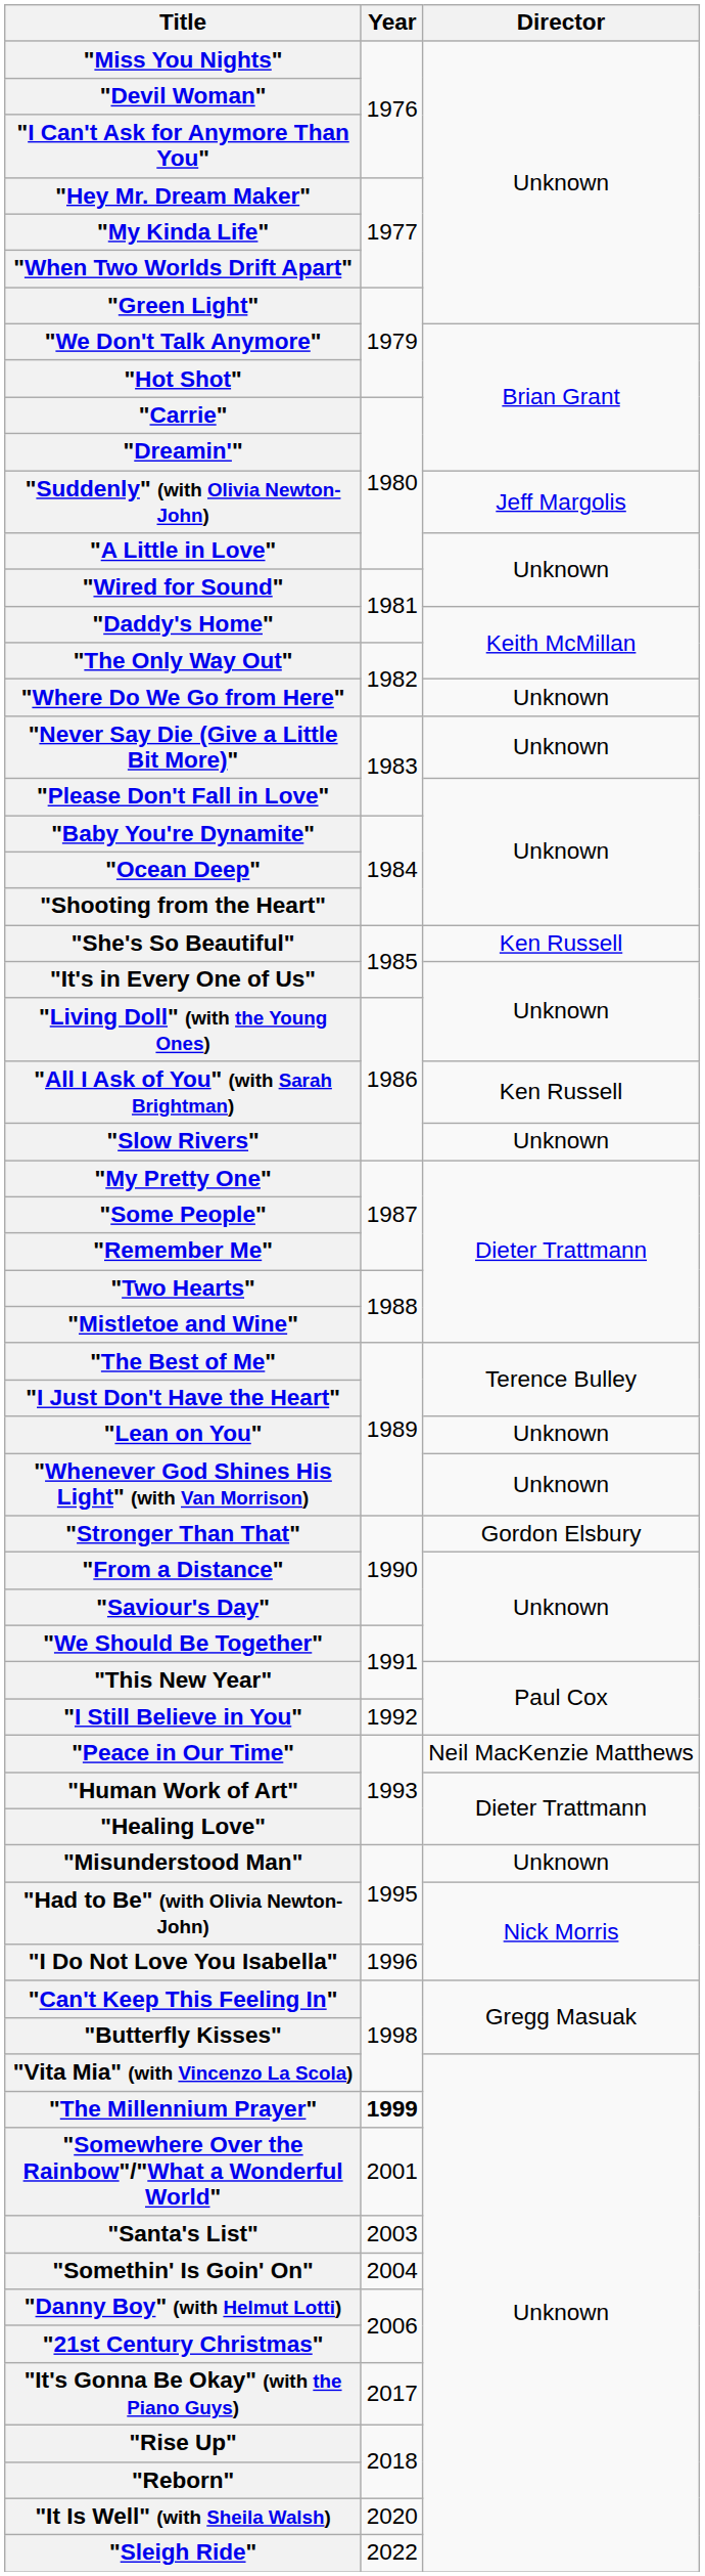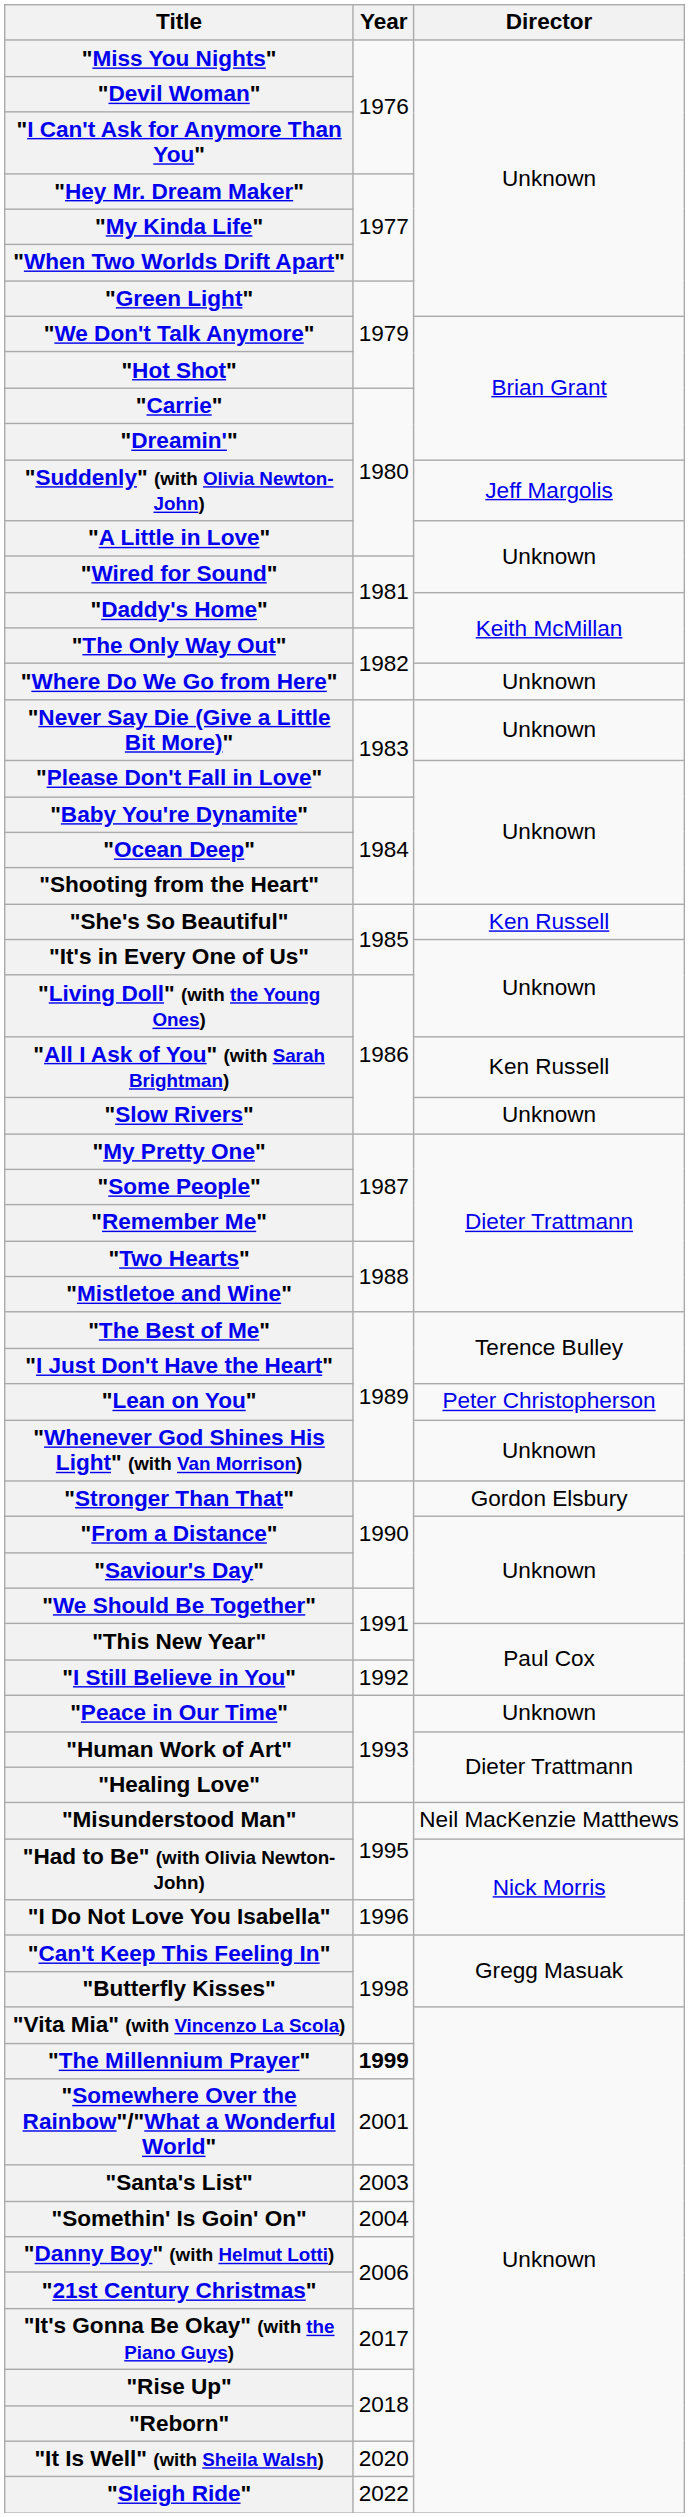 <table class="wikitable plainrowheaders" style="text-align:center;">
 <tr>
 <th scope="col" style="width:15em;">Title</th>
 <th scope="col">Year</th>
 <th>Director</th>
 </tr>
 <tr>
 <th scope="row">"<a href='#'>Miss You Nights</a>"</th>
 <td rowspan="3">1976</td>
 <td rowspan="7">Unknown</td>
 </tr>
 <tr>
 <th scope="row">"<a href='#'>Devil Woman</a>"</th>
 </tr>
 <tr>
 <th scope="row">"<a href='#'>I Can't Ask for Anymore Than You</a>"</th>
 </tr>
 <tr>
 <th scope="row">"<a href='#'>Hey Mr. Dream Maker</a>"</th>
 <td rowspan="3">1977</td>
 </tr>
 <tr>
 <th scope="row">"<a href='#'>My Kinda Life</a>"</th>
 </tr>
 <tr>
 <th scope="row">"<a href='#'>When Two Worlds Drift Apart</a>"</th>
 </tr>
 <tr>
 <th scope="row">"<a href='#'>Green Light</a>"</th>
 <td rowspan="3">1979</td>
 </tr>
 <tr>
 <th scope="row">"<a href='#'>We Don't Talk Anymore</a>"</th>
 <td rowspan="4"><a href='#'>Brian Grant</a></td>
 </tr>
 <tr>
 <th scope="row">"<a href='#'>Hot Shot</a>"</th>
 </tr>
 <tr>
 <th scope="row">"<a href='#'>Carrie</a>"</th>
 <td rowspan="4">1980</td>
 </tr>
 <tr>
 <th scope="row">"<a href='#'>Dreamin'</a>"</th>
 </tr>
 <tr>
 <th scope="row">"<a href='#'>Suddenly</a>" <small>(with <a href='#'>Olivia Newton-John</a>)</small></th>
 <td><a href='#'>Jeff Margolis</a></td>
 </tr>
 <tr>
 <th scope="row">"<a href='#'>A Little in Love</a>"</th>
 <td rowspan="2">Unknown</td>
 </tr>
 <tr>
 <th scope="row">"<a href='#'>Wired for Sound</a>"</th>
 <td rowspan="2">1981</td>
 </tr>
 <tr>
 <th scope="row">"<a href='#'>Daddy's Home</a>"</th>
 <td rowspan="2"><a href='#'>Keith McMillan</a></td>
 </tr>
 <tr>
 <th scope="row">"<a href='#'>The Only Way Out</a>"</th>
 <td rowspan="2">1982</td>
 </tr>
 <tr>
 <th scope="row">"<a href='#'>Where Do We Go from Here</a>"</th>
 <td>Unknown</td>
 </tr>
 <tr>
 <th scope="row">"<a href='#'>Never Say Die (Give a Little Bit More)</a>"</th>
 <td rowspan="2">1983</td>
 <td>Unknown</td>
 </tr>
 <tr>
 <th scope="row">"<a href='#'>Please Don't Fall in Love</a>"</th>
 <td rowspan="4">Unknown</td>
 </tr>
 <tr>
 <th scope="row">"<a href='#'>Baby You're Dynamite</a>"</th>
 <td rowspan="3">1984</td>
 </tr>
 <tr>
 <th scope="row">"<a href='#'>Ocean Deep</a>"</th>
 </tr>
 <tr>
 <th scope="row">"Shooting from the Heart"</th>
 </tr>
 <tr>
 <th scope="row">"She's So Beautiful"</th>
 <td rowspan="2">1985</td>
 <td><a href='#'>Ken Russell</a></td>
 </tr>
 <tr>
 <th scope="row">"It's in Every One of Us"</th>
 <td rowspan="2">Unknown</td>
 </tr>
 <tr>
 <th scope="row">"<a href='#'>Living Doll</a>" <small>(with <a href='#'>the Young Ones</a>)</small></th>
 <td rowspan="3">1986</td>
 </tr>
 <tr>
 <th scope="row">"<a href='#'>All I Ask of You</a>" <small>(with <a href='#'>Sarah Brightman</a>)</small></th>
 <td>Ken Russell</td>
 </tr>
 <tr>
 <th scope="row">"<a href='#'>Slow Rivers</a>"</th>
 <td>Unknown</td>
 </tr>
 <tr>
 <th scope="row">"<a href='#'>My Pretty One</a>"</th>
 <td rowspan="3">1987</td>
 <td rowspan="5"><a href='#'>Dieter Trattmann</a></td>
 </tr>
 <tr>
 <th scope="row">"<a href='#'>Some People</a>"</th>
 </tr>
 <tr>
 <th scope="row">"<a href='#'>Remember Me</a>"</th>
 </tr>
 <tr>
 <th scope="row">"<a href='#'>Two Hearts</a>"</th>
 <td rowspan="2">1988</td>
 </tr>
 <tr>
 <th scope="row">"<a href='#'>Mistletoe and Wine</a>"</th>
 </tr>
 <tr>
 <th scope="row">"<a href='#'>The Best of Me</a>"</th>
 <td rowspan="4">1989</td>
 <td rowspan="2">Terence Bulley</td>
 </tr>
 <tr>
 <th scope="row">"<a href='#'>I Just Don't Have the Heart</a>"</th>
 </tr>
 <tr>
 <th scope="row">"<a href='#'>Lean on You</a>"</th>
-<td>Unknown</td>
+<td><a href='#'>Peter Christopherson</a></td>
 </tr>
 <tr>
 <th scope="row">"<a href='#'>Whenever God Shines His Light</a>" <small>(with <a href='#'>Van Morrison</a>)</small></th>
 <td>Unknown</td>
 </tr>
 <tr>
 <th scope="row">"<a href='#'>Stronger Than That</a>"</th>
 <td rowspan="3">1990</td>
 <td>Gordon Elsbury</td>
 </tr>
 <tr>
 <th scope="row">"<a href='#'>From a Distance</a>"</th>
 <td rowspan="3">Unknown</td>
 </tr>
 <tr>
 <th scope="row">"<a href='#'>Saviour's Day</a>"</th>
 </tr>
 <tr>
 <th scope="row">"<a href='#'>We Should Be Together</a>"</th>
 <td rowspan="2">1991</td>
 </tr>
 <tr>
 <th scope="row">"This New Year"</th>
 <td rowspan="2">Paul Cox</td>
 </tr>
 <tr>
 <th scope="row">"<a href='#'>I Still Believe in You</a>"</th>
 <td>1992</td>
 </tr>
 <tr>
 <th scope="row">"<a href='#'>Peace in Our Time</a>"</th>
 <td rowspan="3">1993</td>
-<td>Neil MacKenzie Matthews</td>
+<td>Unknown</td>
 </tr>
 <tr>
 <th scope="row">"Human Work of Art"</th>
 <td rowspan="2">Dieter Trattmann</td>
 </tr>
 <tr>
 <th scope="row">"Healing Love"</th>
 </tr>
 <tr>
 <th scope="row">"Misunderstood Man"</th>
 <td rowspan="2">1995</td>
-<td>Unknown</td>
+<td>Neil MacKenzie Matthews</td>
 </tr>
 <tr>
 <th scope="row">"Had to Be" <small>(with Olivia Newton-John)</small></th>
 <td rowspan="2"><a href='#'>Nick Morris</a></td>
 </tr>
 <tr>
 <th scope="row">"I Do Not Love You Isabella"</th>
 <td>1996</td>
 </tr>
 <tr>
 <th scope="row">"<a href='#'>Can't Keep This Feeling In</a>"</th>
 <td rowspan="3">1998</td>
 <td rowspan="2">Gregg Masuak</td>
 </tr>
 <tr>
 <th scope="row">"Butterfly Kisses"</th>
 </tr>
 <tr>
 <th scope="row">"Vita Mia" <small>(with <a href='#'>Vincenzo La Scola</a>)</small></th>
 <td rowspan="12">Unknown</td>
 </tr>
 <tr>
 <th scope="row">"<a href='#'>The Millennium Prayer</a>"</th>
 <td><strong>1999</strong></td>
 </tr>
 <tr>
 <th scope="row">"<a href='#'>Somewhere Over the Rainbow</a>"/"<a href='#'>What a Wonderful World</a>"</th>
 <td>2001</td>
 </tr>
 <tr>
 <th scope="row">"Santa's List"</th>
 <td>2003</td>
 </tr>
 <tr>
 <th scope="row">"Somethin' Is Goin' On"</th>
 <td>2004</td>
 </tr>
 <tr>
 <th scope="row">"<a href='#'>Danny Boy</a>" <small>(with <a href='#'>Helmut Lotti</a>)</small></th>
 <td rowspan="2">2006</td>
 </tr>
 <tr>
 <th scope="row">"<a href='#'>21st Century Christmas</a>"</th>
 </tr>
 <tr>
 <th scope="row">"It's Gonna Be Okay" <small>(with <a href='#'>the Piano Guys</a>)</small></th>
 <td>2017</td>
 </tr>
 <tr>
 <th scope="row">"Rise Up"</th>
 <td rowspan="2">2018</td>
 </tr>
 <tr>
 <th scope="row">"Reborn"</th>
 </tr>
 <tr>
 <th scope="row">"It Is Well" <small>(with <a href='#'>Sheila Walsh</a>)</small></th>
 <td>2020</td>
 </tr>
 <tr>
 <th scope="row">"<a href='#'>Sleigh Ride</a>"</th>
 <td>2022</td>
 </tr>
 </table>
